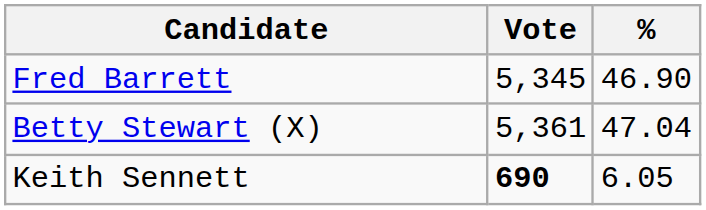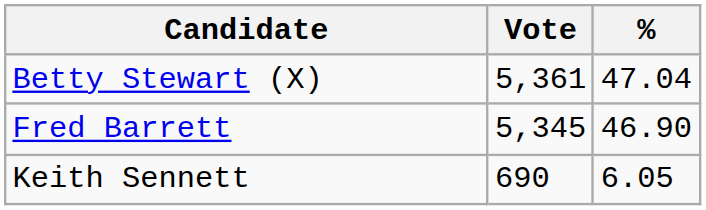 <table class="wikitable">
 <tr>
 <th bgcolor="#DDDDFF" width="200px">Candidate</th>
 <th bgcolor="#DDDDFF">Vote</th>
 <th bgcolor="#DDDDFF">%</th>
 </tr>
 <tr>
+<td><a href='#'>Betty Stewart</a> (X)</td>
+<td>5,361</td>
+<td>47.04</td>
+</tr>
+<tr>
 <td><a href='#'>Fred Barrett</a></td>
 <td>5,345</td>
 <td>46.90</td>
 </tr>
 <tr>
-<td><a href='#'>Betty Stewart</a> (X)</td>
-<td>5,361</td>
-<td>47.04</td>
-</tr>
-<tr>
 <td>Keith Sennett</td>
-<td><strong>690</strong></td>
+<td>690</td>
 <td>6.05</td>
 </tr>
 </table>
